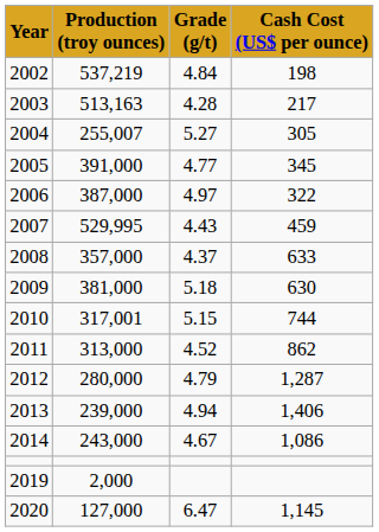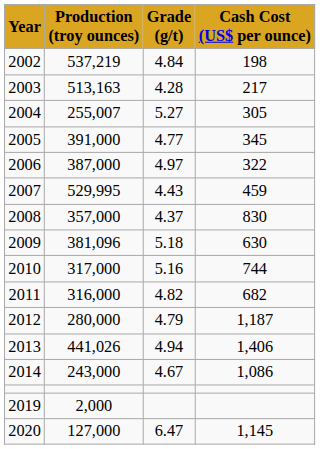 <table class="wikitable">
 <tr align="center" bgcolor="#DAA520">
 <td><strong>Year</strong></td>
 <td><strong>Production<br>(troy ounces)</strong></td>
 <td><strong>Grade<br>(g/t)</strong></td>
 <td><strong>Cash Cost<br><a href='#'>(US$</a> per ounce)</strong></td>
 </tr>
 <tr align="center">
 <td>2002</td>
 <td>537,219</td>
 <td>4.84</td>
 <td>198</td>
 </tr>
 <tr align="center">
 <td>2003</td>
 <td>513,163</td>
 <td>4.28</td>
 <td>217</td>
 </tr>
 <tr align="center">
 <td>2004</td>
 <td>255,007</td>
 <td>5.27</td>
 <td>305</td>
 </tr>
 <tr align="center">
 <td>2005</td>
 <td>391,000</td>
 <td>4.77</td>
 <td>345</td>
 </tr>
 <tr align="center">
 <td>2006</td>
 <td>387,000</td>
 <td>4.97</td>
 <td>322</td>
 </tr>
 <tr align="center">
 <td>2007</td>
 <td>529,995</td>
 <td>4.43</td>
 <td>459</td>
 </tr>
 <tr align="center">
 <td>2008</td>
 <td>357,000</td>
 <td>4.37</td>
-<td>633</td>
+<td>830</td>
 </tr>
 <tr align="center">
 <td>2009</td>
-<td>381,000</td>
+<td>381,096</td>
 <td>5.18</td>
 <td>630</td>
 </tr>
 <tr align="center">
 <td>2010</td>
-<td>317,001</td>
-<td>5.15</td>
+<td>317,000</td>
+<td>5.16</td>
 <td>744</td>
 </tr>
 <tr align="center">
 <td>2011</td>
-<td>313,000</td>
-<td>4.52</td>
-<td>862</td>
+<td>316,000</td>
+<td>4.82</td>
+<td>682</td>
 </tr>
 <tr align="center">
 <td>2012</td>
 <td>280,000</td>
 <td>4.79</td>
-<td>1,287</td>
+<td>1,187</td>
 </tr>
 <tr align="center">
 <td>2013</td>
-<td>239,000</td>
+<td>441,026</td>
 <td>4.94</td>
 <td>1,406</td>
 </tr>
 <tr align="center">
 <td>2014</td>
 <td>243,000</td>
 <td>4.67</td>
 <td>1,086</td>
 </tr>
 <tr align="center">
 <td></td>
 <td></td>
 <td></td>
 <td></td>
 </tr>
 <tr align="center">
 <td>2019</td>
 <td>2,000</td>
 <td></td>
 <td></td>
 </tr>
 <tr align="center">
 <td>2020</td>
 <td>127,000</td>
 <td>6.47</td>
 <td>1,145</td>
 </tr>
 </table>
